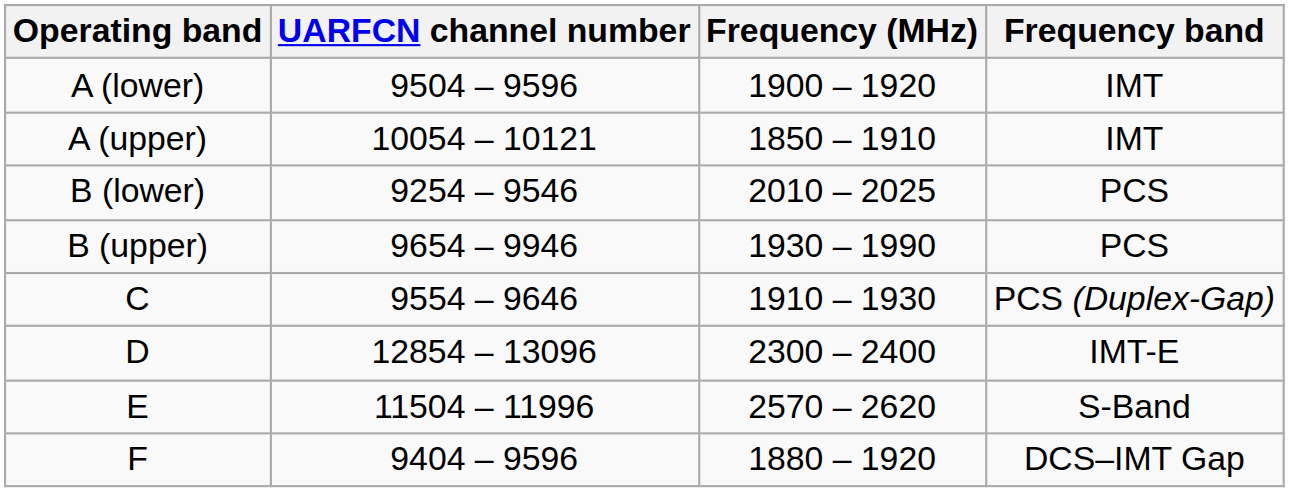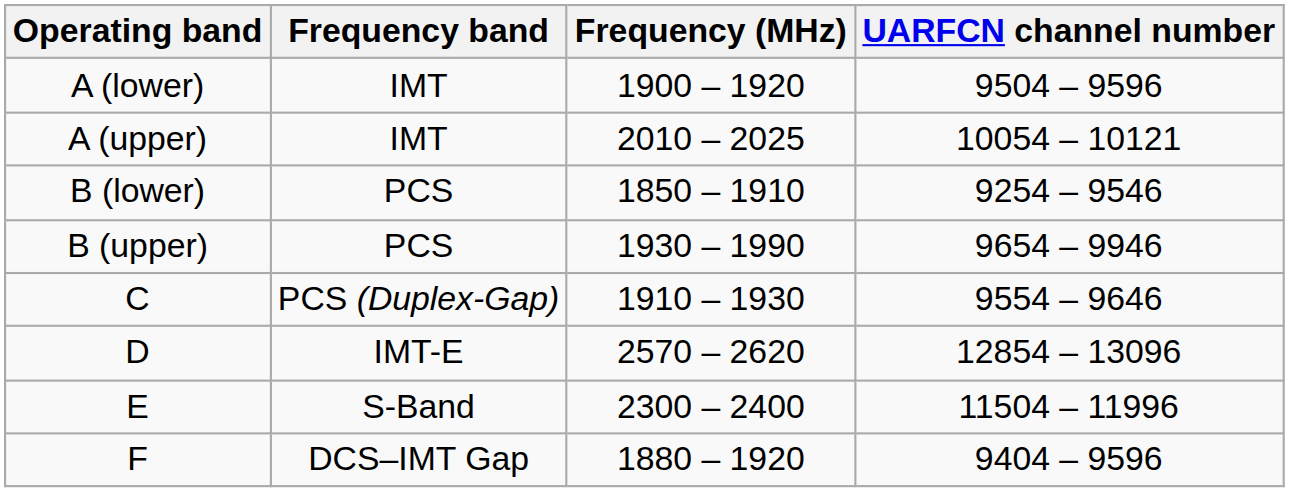 <table class="wikitable" style="text-align:center">
 <tr>
 <th>Operating band</th>
+<th>Frequency band</th>
+<th>Frequency (MHz)</th>
 <th><a href='#'>UARFCN</a> channel number</th>
-<th>Frequency (MHz)</th>
-<th>Frequency band</th>
 </tr>
 <tr>
 <td>A (lower)</td>
+<td>IMT</td>
+<td>1900 – 1920</td>
 <td>9504 – 9596</td>
-<td>1900 – 1920</td>
-<td>IMT</td>
 </tr>
 <tr>
 <td>A (upper)</td>
+<td>IMT</td>
+<td>2010 – 2025</td>
 <td>10054 – 10121</td>
-<td>1850 – 1910</td>
-<td>IMT</td>
 </tr>
 <tr>
 <td>B (lower)</td>
+<td>PCS</td>
+<td>1850 – 1910</td>
 <td>9254 – 9546</td>
-<td>2010 – 2025</td>
-<td>PCS</td>
 </tr>
 <tr>
 <td>B (upper)</td>
+<td>PCS</td>
+<td>1930 – 1990</td>
 <td>9654 – 9946</td>
-<td>1930 – 1990</td>
-<td>PCS</td>
 </tr>
 <tr>
 <td>C</td>
+<td>PCS <em>(Duplex-Gap)</em></td>
+<td>1910 – 1930</td>
 <td>9554 – 9646</td>
-<td>1910 – 1930</td>
-<td>PCS <em>(Duplex-Gap)</em></td>
 </tr>
 <tr>
 <td>D</td>
+<td>IMT-E</td>
+<td>2570 – 2620</td>
 <td>12854 – 13096</td>
-<td>2300 – 2400</td>
-<td>IMT-E</td>
 </tr>
 <tr>
 <td>E</td>
+<td>S-Band</td>
+<td>2300 – 2400</td>
 <td>11504 – 11996</td>
-<td>2570 – 2620</td>
-<td>S-Band</td>
 </tr>
 <tr>
 <td>F</td>
+<td>DCS–IMT Gap</td>
+<td>1880 – 1920</td>
 <td>9404 – 9596</td>
-<td>1880 – 1920</td>
-<td>DCS–IMT Gap</td>
 </tr>
 </table>
